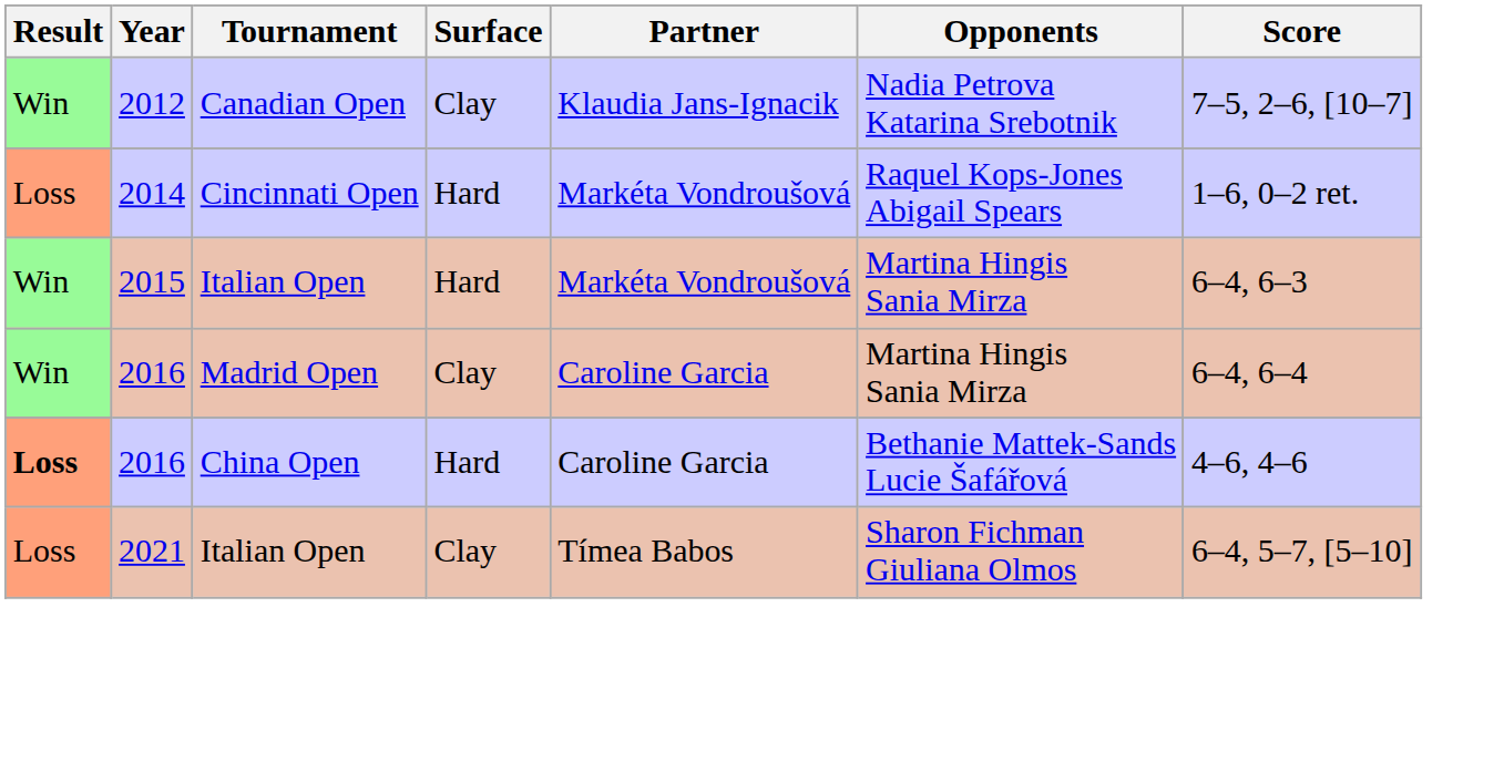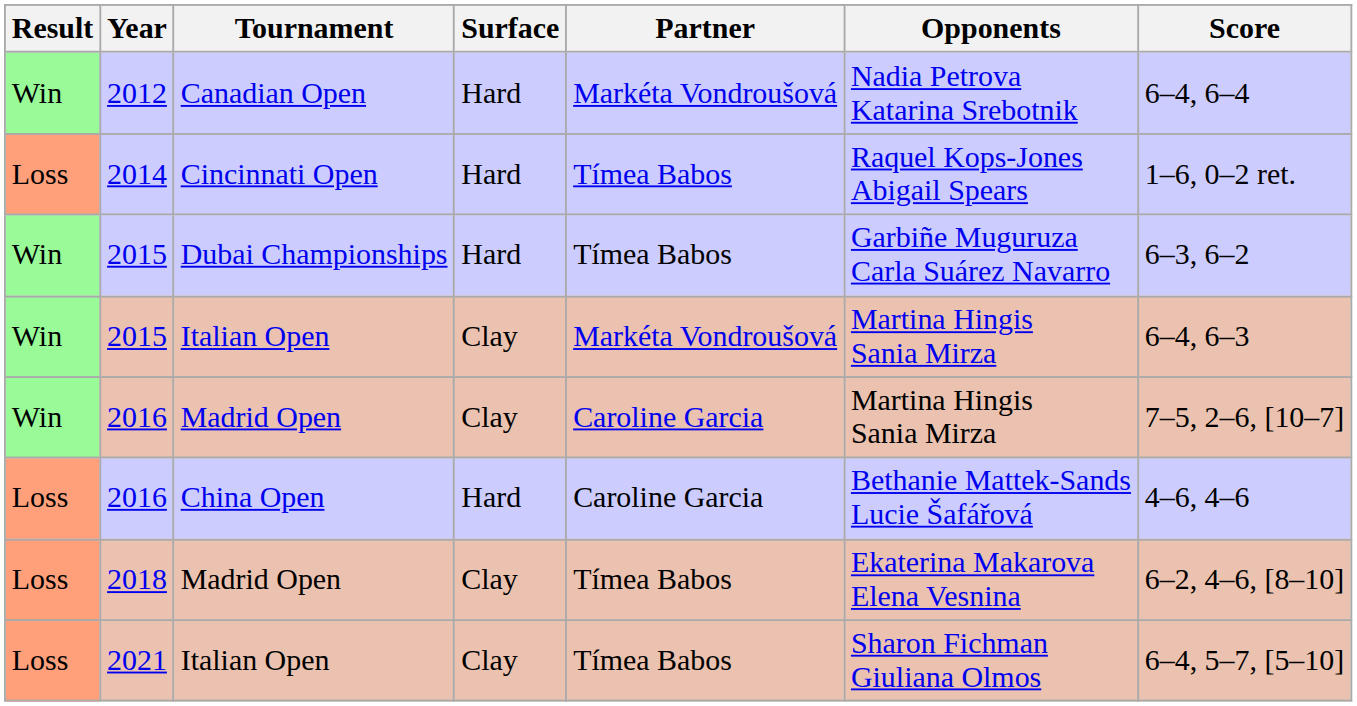 <table class="sortable wikitable">
 <tr>
 <th>Result</th>
 <th>Year</th>
 <th>Tournament</th>
 <th>Surface</th>
 <th>Partner</th>
 <th>Opponents</th>
 <th class="unsortable">Score</th>
 </tr>
 <tr style="background:#ccf;">
 <td bgcolor=98FB98>Win</td>
 <td><a href='#'>2012</a></td>
 <td><a href='#'>Canadian Open</a></td>
-<td>Clay</td>
-<td> <a href='#'>Klaudia Jans-Ignacik</a></td>
+<td>Hard</td>
+<td> <a href='#'>Markéta Vondroušová</a></td>
 <td> <a href='#'>Nadia Petrova</a> <br>  <a href='#'>Katarina Srebotnik</a></td>
-<td>7–5, 2–6, [10–7]</td>
+<td>6–4, 6–4</td>
 </tr>
 <tr style="background:#ccf;">
 <td bgcolor=FFA07A>Loss</td>
 <td><a href='#'>2014</a></td>
 <td><a href='#'>Cincinnati Open</a></td>
 <td>Hard</td>
-<td> <a href='#'>Markéta Vondroušová</a></td>
+<td> <a href='#'>Tímea Babos</a></td>
 <td> <a href='#'>Raquel Kops-Jones</a> <br>  <a href='#'>Abigail Spears</a></td>
 <td>1–6, 0–2 ret.</td>
+</tr>
+<tr style="background:#ccf;">
+<td style="background:#98fb98;">Win</td>
+<td><a href='#'>2015</a></td>
+<td><a href='#'>Dubai Championships</a></td>
+<td>Hard</td>
+<td> Tímea Babos</td>
+<td> <a href='#'>Garbiñe Muguruza</a> <br>  <a href='#'>Carla Suárez Navarro</a></td>
+<td>6–3, 6–2</td>
 </tr>
 <tr style="background:#ebc2af;">
 <td style="background:#98fb98;">Win</td>
 <td><a href='#'>2015</a></td>
 <td><a href='#'>Italian Open</a></td>
-<td>Hard</td>
+<td>Clay</td>
 <td> <a href='#'>Markéta Vondroušová</a></td>
 <td> <a href='#'>Martina Hingis</a> <br>  <a href='#'>Sania Mirza</a></td>
 <td>6–4, 6–3</td>
 </tr>
 <tr style="background:#ebc2af;">
 <td style="background:#98fb98;">Win</td>
 <td><a href='#'>2016</a></td>
 <td><a href='#'>Madrid Open</a></td>
 <td>Clay</td>
 <td> <a href='#'>Caroline Garcia</a></td>
 <td> Martina Hingis <br>  Sania Mirza</td>
-<td>6–4, 6–4</td>
+<td>7–5, 2–6, [10–7]</td>
 </tr>
 <tr bgcolor=#ccccff>
-<td style="background:#FFA07A;"><strong>Loss</strong></td>
+<td style="background:#FFA07A;">Loss</td>
 <td><a href='#'>2016</a></td>
 <td><a href='#'>China Open</a></td>
 <td>Hard</td>
 <td> Caroline Garcia</td>
 <td> <a href='#'>Bethanie Mattek-Sands</a> <br>  <a href='#'>Lucie Šafářová</a></td>
 <td>4–6, 4–6</td>
+</tr>
+<tr style="background:#ebc2af;">
+<td bgcolor=#ffa07a>Loss</td>
+<td><a href='#'>2018</a></td>
+<td>Madrid Open</td>
+<td>Clay</td>
+<td> Tímea Babos</td>
+<td> <a href='#'>Ekaterina Makarova</a> <br>  <a href='#'>Elena Vesnina</a></td>
+<td>6–2, 4–6, [8–10]</td>
 </tr>
 <tr style="background:#ebc2af;">
 <td style="background:#ffa07a;">Loss</td>
 <td><a href='#'>2021</a></td>
 <td>Italian Open</td>
 <td>Clay</td>
 <td> Tímea Babos</td>
 <td> <a href='#'>Sharon Fichman</a> <br>  <a href='#'>Giuliana Olmos</a></td>
 <td>6–4, 5–7, [5–10]</td>
 </tr>
 </table>
